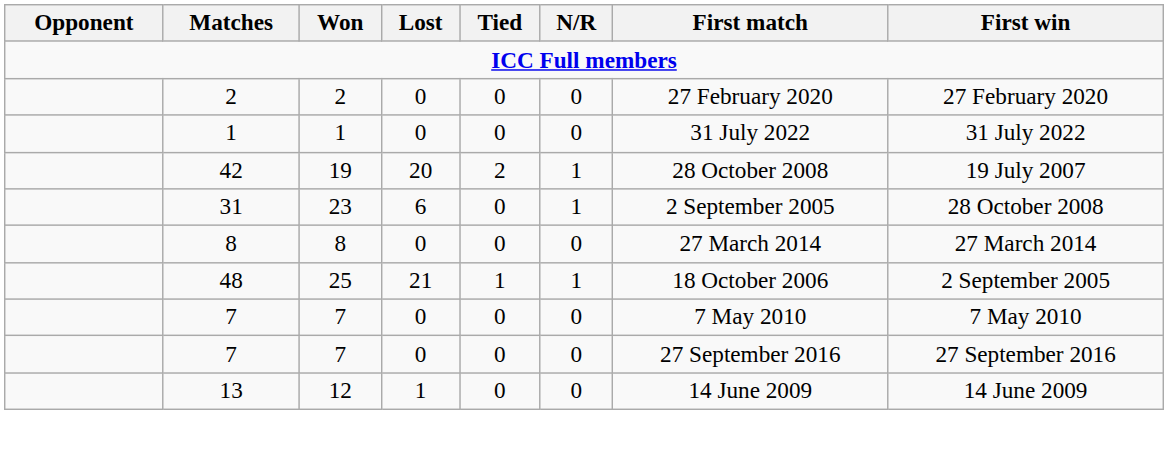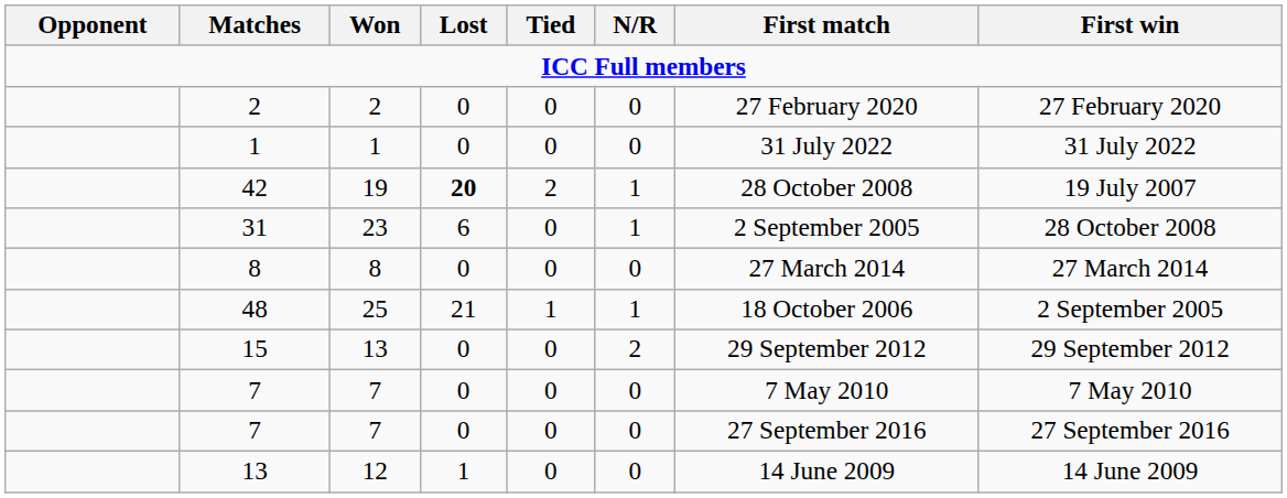 <table class="wikitable plainrowheaders sortable" style="text-align:center;  width: 800px;">
 <tr>
 <th>Opponent</th>
 <th>Matches</th>
 <th>Won</th>
 <th>Lost</th>
 <th>Tied</th>
 <th>N/R</th>
 <th>First match</th>
 <th>First win</th>
 </tr>
 <tr>
 <td colspan="8" style="text-align: center;"><strong><a href='#'>ICC Full members</a></strong></td>
 </tr>
 <tr>
 <td align="left"></td>
 <td>2</td>
 <td>2</td>
 <td>0</td>
 <td>0</td>
 <td>0</td>
 <td>27 February 2020</td>
 <td>27 February 2020</td>
 </tr>
 <tr>
 <td align="left"></td>
 <td>1</td>
 <td>1</td>
 <td>0</td>
 <td>0</td>
 <td>0</td>
 <td>31 July 2022</td>
 <td>31 July 2022</td>
 </tr>
 <tr>
 <td align="left"></td>
 <td>42</td>
 <td>19</td>
-<td>20</td>
+<td><strong>20</strong></td>
 <td>2</td>
 <td>1</td>
 <td>28 October 2008</td>
 <td>19 July 2007</td>
 </tr>
 <tr>
 <td align="left"></td>
 <td>31</td>
 <td>23</td>
 <td>6</td>
 <td>0</td>
 <td>1</td>
 <td>2 September 2005</td>
 <td>28 October 2008</td>
 </tr>
 <tr>
 <td align="left"></td>
 <td>8</td>
 <td>8</td>
 <td>0</td>
 <td>0</td>
 <td>0</td>
 <td>27 March 2014</td>
 <td>27 March 2014</td>
 </tr>
 <tr>
 <td align="left"></td>
 <td>48</td>
 <td>25</td>
 <td>21</td>
 <td>1</td>
 <td>1</td>
 <td>18 October 2006</td>
 <td>2 September 2005</td>
 </tr>
 <tr>
 <td align="left"></td>
+<td>15</td>
+<td>13</td>
+<td>0</td>
+<td>0</td>
+<td>2</td>
+<td>29 September 2012</td>
+<td>29 September 2012</td>
+</tr>
+<tr>
+<td align="left"></td>
 <td>7</td>
 <td>7</td>
 <td>0</td>
 <td>0</td>
 <td>0</td>
 <td>7 May 2010</td>
 <td>7 May 2010</td>
 </tr>
 <tr>
 <td align="left"></td>
 <td>7</td>
 <td>7</td>
 <td>0</td>
 <td>0</td>
 <td>0</td>
 <td>27 September 2016</td>
 <td>27 September 2016</td>
 </tr>
 <tr>
 <td align="left"></td>
 <td>13</td>
 <td>12</td>
 <td>1</td>
 <td>0</td>
 <td>0</td>
 <td>14 June 2009</td>
 <td>14 June 2009</td>
 </tr>
 </table>
